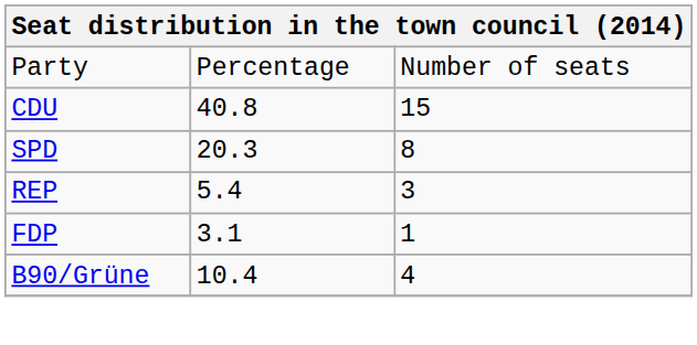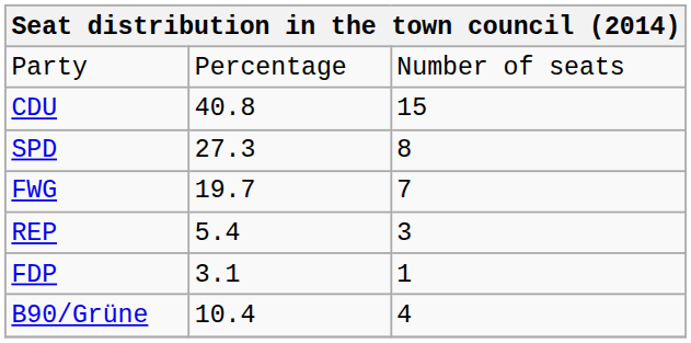 <table class="wikitable">
 <tr>
 <th colspan=3>Seat distribution in the town council (2014)</th>
 </tr>
 <tr>
 <td>Party</td>
 <td>Percentage</td>
 <td>Number of seats</td>
 </tr>
 <tr>
 <td><a href='#'>CDU</a></td>
 <td>40.8</td>
 <td>15</td>
 </tr>
 <tr>
 <td><a href='#'>SPD</a></td>
-<td>20.3</td>
+<td>27.3</td>
 <td>8</td>
+</tr>
+<tr>
+<td><a href='#'>FWG</a></td>
+<td>19.7</td>
+<td>7</td>
 </tr>
 <tr>
 <td><a href='#'>REP</a></td>
 <td>5.4</td>
 <td>3</td>
 </tr>
 <tr>
 <td><a href='#'>FDP</a></td>
 <td>3.1</td>
 <td>1</td>
 </tr>
 <tr>
 <td><a href='#'>B90/Grüne</a></td>
 <td>10.4</td>
 <td>4</td>
 </tr>
 <tr>
 </tr>
 </table>
